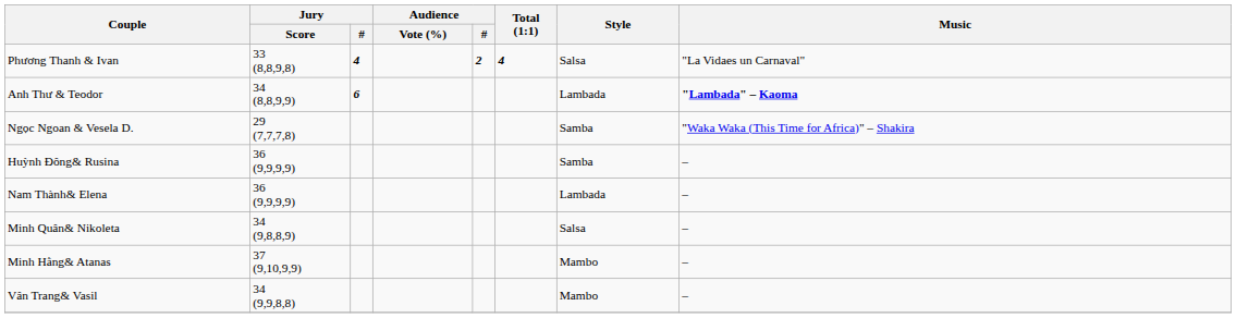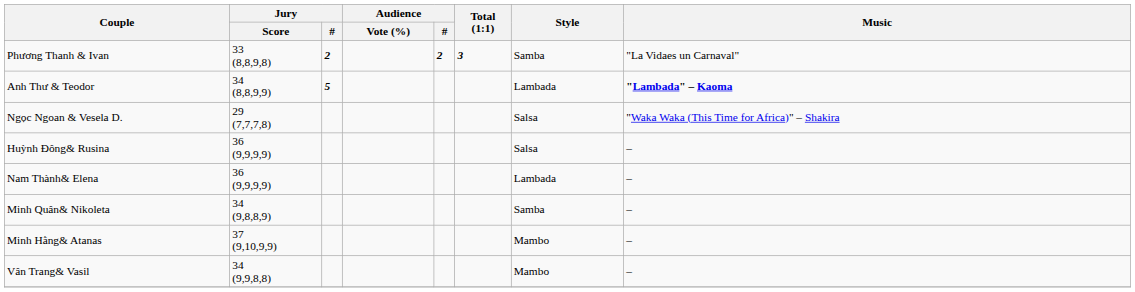 <table class="wikitable" style="width:80%;">
 <tr>
 <th rowspan=2 style="width:20%;">Couple</th>
 <th colspan=2 style="width:10%;">Jury</th>
 <th colspan=2 style="width:10%;">Audience</th>
 <th rowspan=2 style="width:5%;">Total<br> (1:1)</th>
 <th rowspan=2 style="width:10%;">Style</th>
 <th rowspan=2 style="width:45%;">Music</th>
 </tr>
 <tr>
 <th>Score</th>
 <th>#</th>
 <th>Vote (%)</th>
 <th>#</th>
 </tr>
 <tr>
 <td>Phương Thanh & Ivan</td>
 <td>33<br> (8,8,9,8)</td>
-<td><strong><em>4</em></strong></td>
+<td><strong><em>2</em></strong></td>
 <td></td>
 <td><strong><em>2</em></strong></td>
-<td><strong><em>4</em></strong></td>
-<td>Salsa</td>
+<td><strong><em>3</em></strong></td>
+<td>Samba</td>
 <td>"La Vidaes un Carnaval"</td>
 </tr>
 <tr>
 <td>Anh Thư & Teodor</td>
 <td>34<br> (8,8,9,9)</td>
-<td><strong><em>6</em></strong></td>
+<td><strong><em>5</em></strong></td>
 <td></td>
 <td><strong><em></em></strong></td>
 <td><strong><em></em></strong></td>
 <td>Lambada</td>
 <td><strong>"<a href='#'>Lambada</a>" – <a href='#'>Kaoma</a></strong></td>
 </tr>
 <tr>
 <td>Ngọc Ngoan & Vesela D.</td>
 <td>29<br> (7,7,7,8)</td>
 <td><strong><em></em></strong></td>
 <td></td>
 <td><strong><em></em></strong></td>
 <td><strong><em></em></strong></td>
-<td>Samba</td>
+<td>Salsa</td>
 <td>"<a href='#'>Waka Waka (This Time for Africa)</a>" – <a href='#'>Shakira</a></td>
 </tr>
 <tr>
 <td>Huỳnh Đông& Rusina</td>
 <td>36 <br> (9,9,9,9)</td>
 <td><strong><em></em></strong></td>
 <td></td>
 <td><strong><em></em></strong></td>
 <td><strong><em></em></strong></td>
-<td>Samba</td>
+<td>Salsa</td>
 <td>–</td>
 </tr>
 <tr>
 <td>Nam Thành& Elena</td>
 <td>36 <br> (9,9,9,9)</td>
 <td><strong><em></em></strong></td>
 <td></td>
 <td><strong><em></em></strong></td>
 <td><strong><em></em></strong></td>
 <td>Lambada</td>
 <td>–</td>
 </tr>
 <tr>
 <td>Minh Quân& Nikoleta</td>
 <td>34 <br> (9,8,8,9)</td>
 <td><strong><em></em></strong></td>
 <td></td>
 <td><strong><em></em></strong></td>
 <td><strong><em></em></strong></td>
-<td>Salsa</td>
+<td>Samba</td>
 <td>–</td>
 </tr>
 <tr>
 <td>Minh Hằng& Atanas</td>
 <td>37 <br> (9,10,9,9)</td>
 <td><strong><em></em></strong></td>
 <td></td>
 <td><strong><em></em></strong></td>
 <td><strong><em></em></strong></td>
 <td>Mambo</td>
 <td>–</td>
 </tr>
 <tr>
 <td>Vân Trang& Vasil</td>
 <td>34 <br> (9,9,8,8)</td>
 <td><strong><em></em></strong></td>
 <td></td>
 <td><strong><em></em></strong></td>
 <td><strong><em></em></strong></td>
 <td>Mambo</td>
 <td>–</td>
 </tr>
 <tr>
 </tr>
 </table>
